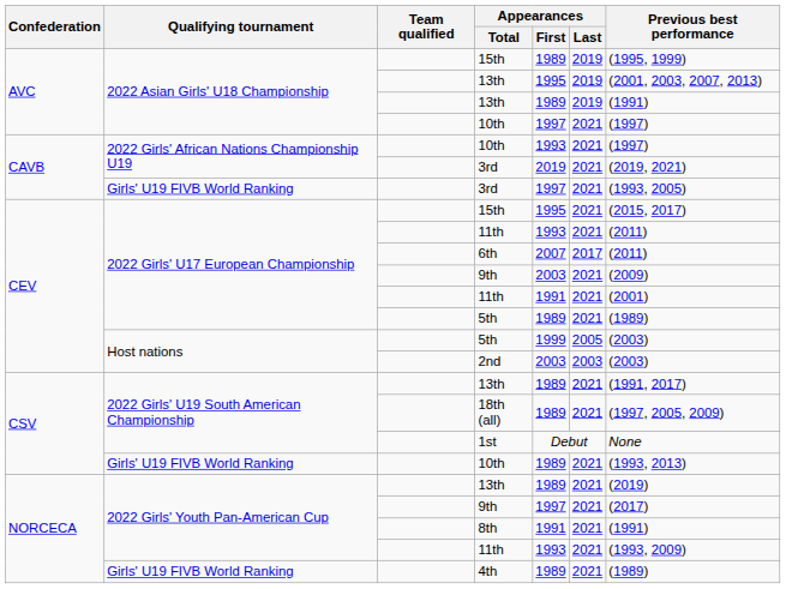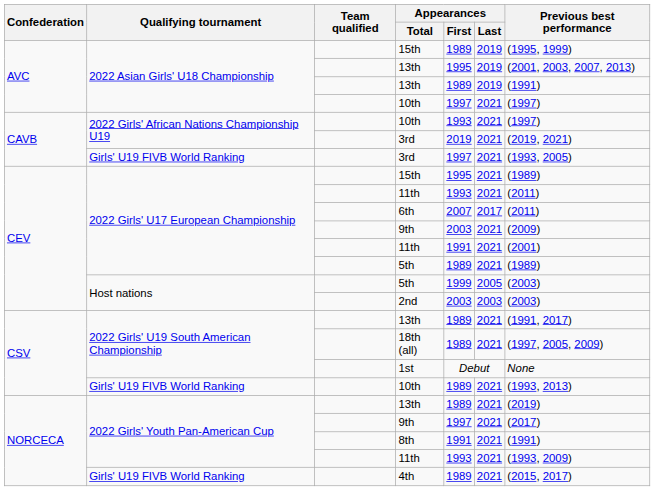 <table class="wikitable" width=910>
 <tr>
 <th rowspan=2>Confederation</th>
 <th rowspan=2>Qualifying tournament</th>
 <th rowspan=2>Team qualified</th>
 <th colspan=3 data-sort-type="number">Appearances</th>
 <th rowspan=2>Previous best performance</th>
 </tr>
 <tr>
 <th>Total</th>
 <th>First</th>
 <th>Last</th>
 </tr>
 <tr>
 <td rowspan=4><a href='#'>AVC</a><br></td>
 <td rowspan=4><a href='#'>2022 Asian Girls' U18 Championship</a><br></td>
 <td></td>
 <td>15th</td>
 <td><a href='#'>1989</a></td>
 <td><a href='#'>2019</a></td>
 <td> (<a href='#'>1995</a>, <a href='#'>1999</a>)</td>
 </tr>
 <tr>
 <td></td>
 <td>13th</td>
 <td><a href='#'>1995</a></td>
 <td><a href='#'>2019</a></td>
 <td> (<a href='#'>2001</a>, <a href='#'>2003</a>, <a href='#'>2007</a>, <a href='#'>2013</a>)</td>
 </tr>
 <tr>
 <td></td>
 <td>13th</td>
 <td><a href='#'>1989</a></td>
 <td><a href='#'>2019</a></td>
 <td> (<a href='#'>1991</a>)</td>
 </tr>
 <tr>
 <td></td>
 <td>10th</td>
 <td><a href='#'>1997</a></td>
 <td><a href='#'>2021</a></td>
 <td> (<a href='#'>1997</a>)</td>
 </tr>
 <tr>
 <td rowspan=3><a href='#'>CAVB</a><br></td>
 <td rowspan=2><a href='#'>2022 Girls' African Nations Championship U19</a><br></td>
 <td></td>
 <td>10th</td>
 <td><a href='#'>1993</a></td>
 <td><a href='#'>2021</a></td>
 <td> (<a href='#'>1997</a>)</td>
 </tr>
 <tr>
 <td></td>
 <td>3rd</td>
 <td><a href='#'>2019</a></td>
 <td><a href='#'>2021</a></td>
 <td> (<a href='#'>2019</a>, <a href='#'>2021</a>)</td>
 </tr>
 <tr>
 <td><a href='#'>Girls' U19 FIVB World Ranking</a></td>
 <td></td>
 <td>3rd</td>
 <td><a href='#'>1997</a></td>
 <td><a href='#'>2021</a></td>
 <td> (<a href='#'>1993</a>, <a href='#'>2005</a>)</td>
 </tr>
 <tr>
 <td rowspan=8><a href='#'>CEV</a><br></td>
 <td rowspan=6><a href='#'>2022 Girls' U17 European Championship</a><br></td>
 <td></td>
 <td>15th</td>
 <td><a href='#'>1995</a></td>
 <td><a href='#'>2021</a></td>
-<td> (<a href='#'>2015</a>, <a href='#'>2017</a>)</td>
+<td> (<a href='#'>1989</a>)</td>
 </tr>
 <tr>
 <td></td>
 <td>11th</td>
 <td><a href='#'>1993</a></td>
 <td><a href='#'>2021</a></td>
 <td> (<a href='#'>2011</a>)</td>
 </tr>
 <tr>
 <td></td>
 <td>6th</td>
 <td><a href='#'>2007</a></td>
 <td><a href='#'>2017</a></td>
 <td> (<a href='#'>2011</a>)</td>
 </tr>
 <tr>
 <td></td>
 <td>9th</td>
 <td><a href='#'>2003</a></td>
 <td><a href='#'>2021</a></td>
 <td> (<a href='#'>2009</a>)</td>
 </tr>
 <tr>
 <td></td>
 <td>11th</td>
 <td><a href='#'>1991</a></td>
 <td><a href='#'>2021</a></td>
 <td> (<a href='#'>2001</a>)</td>
 </tr>
 <tr>
 <td></td>
 <td>5th</td>
 <td><a href='#'>1989</a></td>
 <td><a href='#'>2021</a></td>
 <td> (<a href='#'>1989</a>)</td>
 </tr>
 <tr>
 <td rowspan=2>Host nations</td>
 <td></td>
 <td>5th</td>
 <td><a href='#'>1999</a></td>
 <td><a href='#'>2005</a></td>
 <td> (<a href='#'>2003</a>)</td>
 </tr>
 <tr>
 <td></td>
 <td>2nd</td>
 <td><a href='#'>2003</a></td>
 <td><a href='#'>2003</a></td>
 <td> (<a href='#'>2003</a>)</td>
 </tr>
 <tr>
 <td rowspan=4><a href='#'>CSV</a><br></td>
 <td rowspan=3><a href='#'>2022 Girls' U19 South American Championship</a><br></td>
 <td></td>
 <td>13th</td>
 <td><a href='#'>1989</a></td>
 <td><a href='#'>2021</a></td>
 <td> (<a href='#'>1991</a>, <a href='#'>2017</a>)</td>
 </tr>
 <tr>
 <td></td>
 <td>18th (all)</td>
 <td><a href='#'>1989</a></td>
 <td><a href='#'>2021</a></td>
 <td> (<a href='#'>1997</a>, <a href='#'>2005</a>, <a href='#'>2009</a>)</td>
 </tr>
 <tr>
 <td></td>
 <td>1st</td>
 <td colspan=2 align=center><em>Debut</em></td>
 <td><em>None</em></td>
 </tr>
 <tr>
 <td><a href='#'>Girls' U19 FIVB World Ranking</a></td>
 <td></td>
 <td>10th</td>
 <td><a href='#'>1989</a></td>
 <td><a href='#'>2021</a></td>
 <td> (<a href='#'>1993</a>, <a href='#'>2013</a>)</td>
 </tr>
 <tr>
 <td rowspan=5><a href='#'>NORCECA</a><br></td>
 <td rowspan=4><a href='#'>2022 Girls' Youth Pan-American Cup</a><br></td>
 <td></td>
 <td>13th</td>
 <td><a href='#'>1989</a></td>
 <td><a href='#'>2021</a></td>
 <td> (<a href='#'>2019</a>)</td>
 </tr>
 <tr>
 <td></td>
 <td>9th</td>
 <td><a href='#'>1997</a></td>
 <td><a href='#'>2021</a></td>
 <td> (<a href='#'>2017</a>)</td>
 </tr>
 <tr>
 <td></td>
 <td>8th</td>
 <td><a href='#'>1991</a></td>
 <td><a href='#'>2021</a></td>
 <td> (<a href='#'>1991</a>)</td>
 </tr>
 <tr>
 <td></td>
 <td>11th</td>
 <td><a href='#'>1993</a></td>
 <td><a href='#'>2021</a></td>
 <td> (<a href='#'>1993</a>, <a href='#'>2009</a>)</td>
 </tr>
 <tr>
 <td><a href='#'>Girls' U19 FIVB World Ranking</a></td>
 <td></td>
 <td>4th</td>
 <td><a href='#'>1989</a></td>
 <td><a href='#'>2021</a></td>
-<td> (<a href='#'>1989</a>)</td>
+<td> (<a href='#'>2015</a>, <a href='#'>2017</a>)</td>
 </tr>
 </table>
